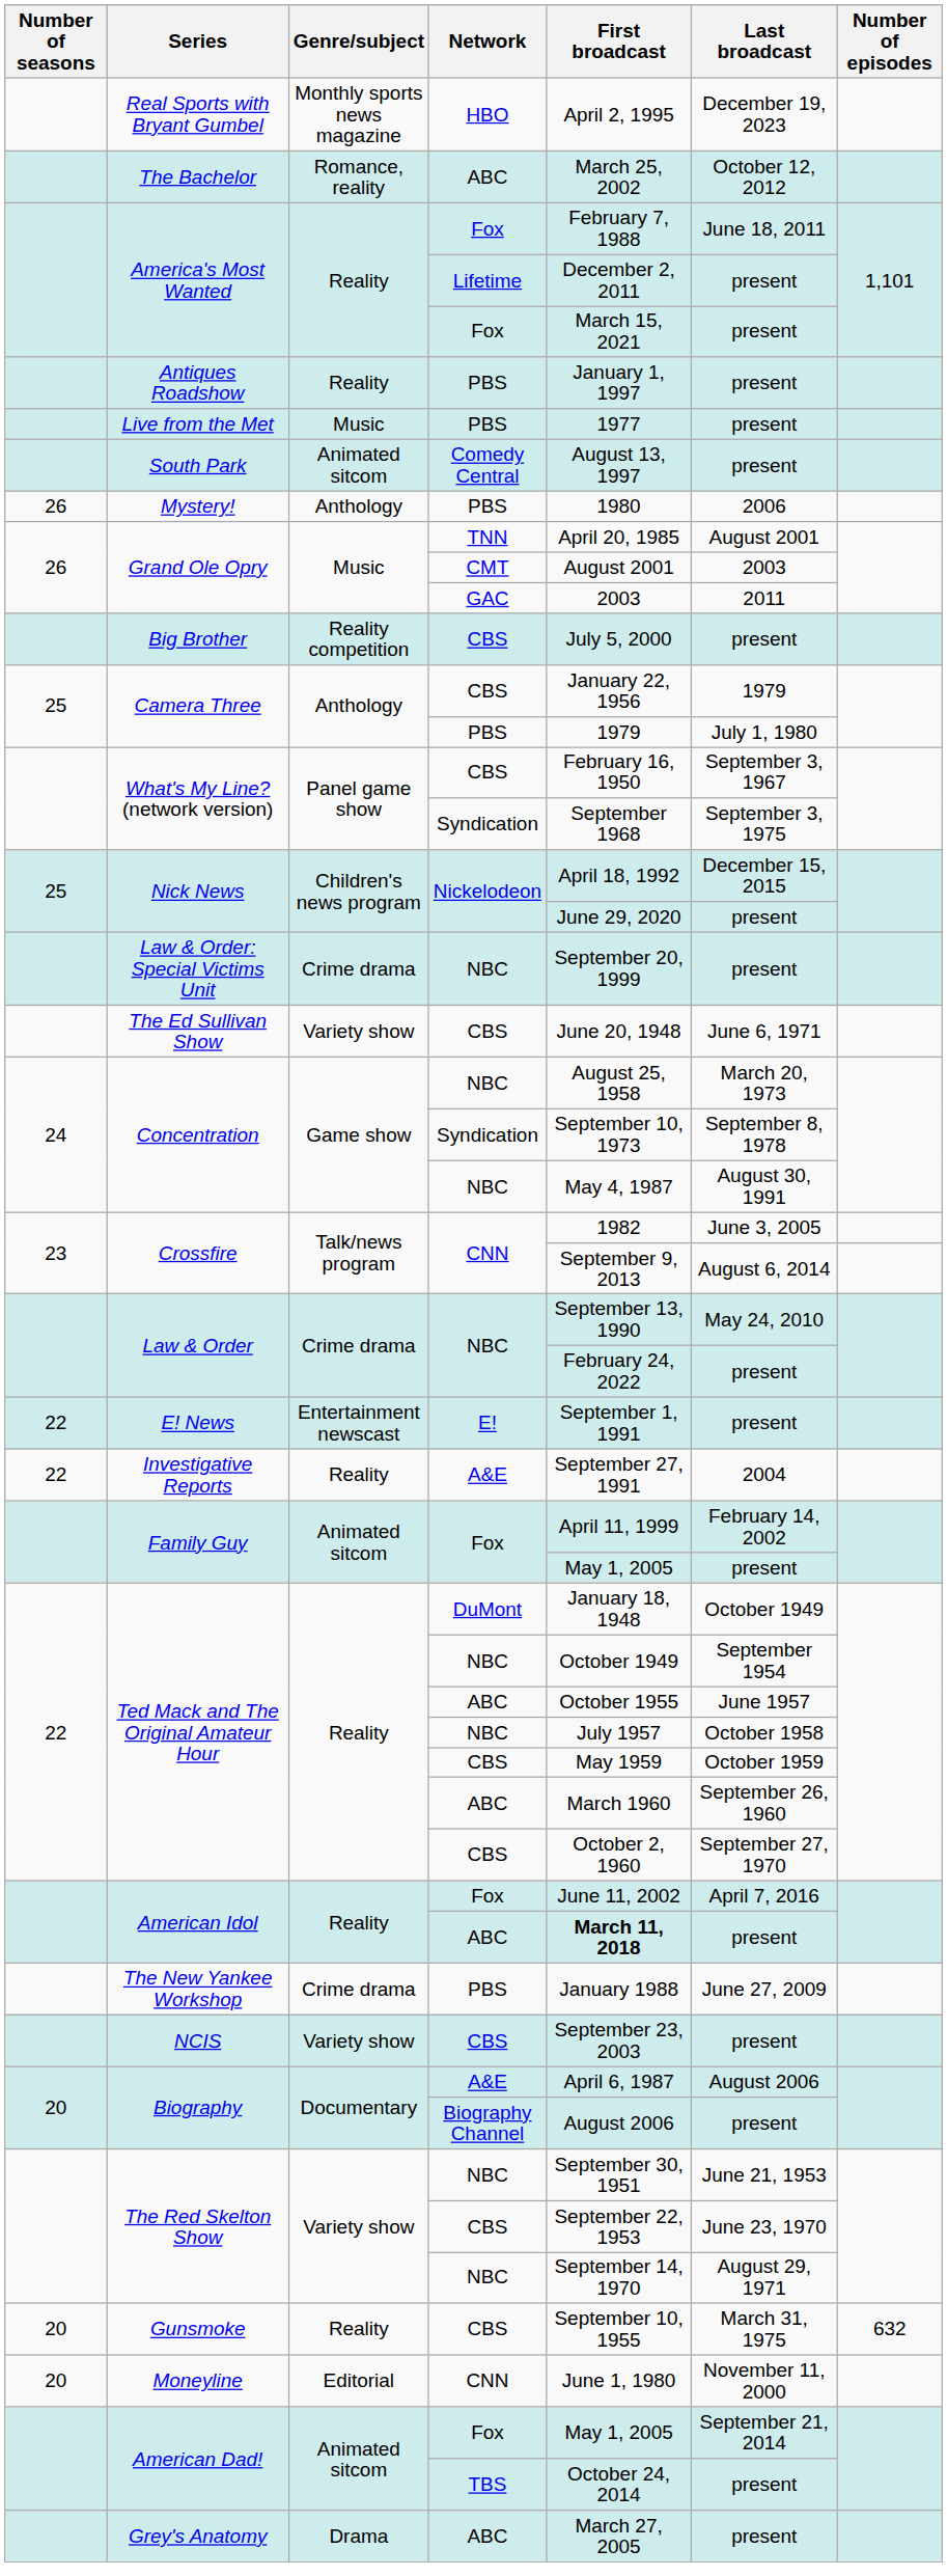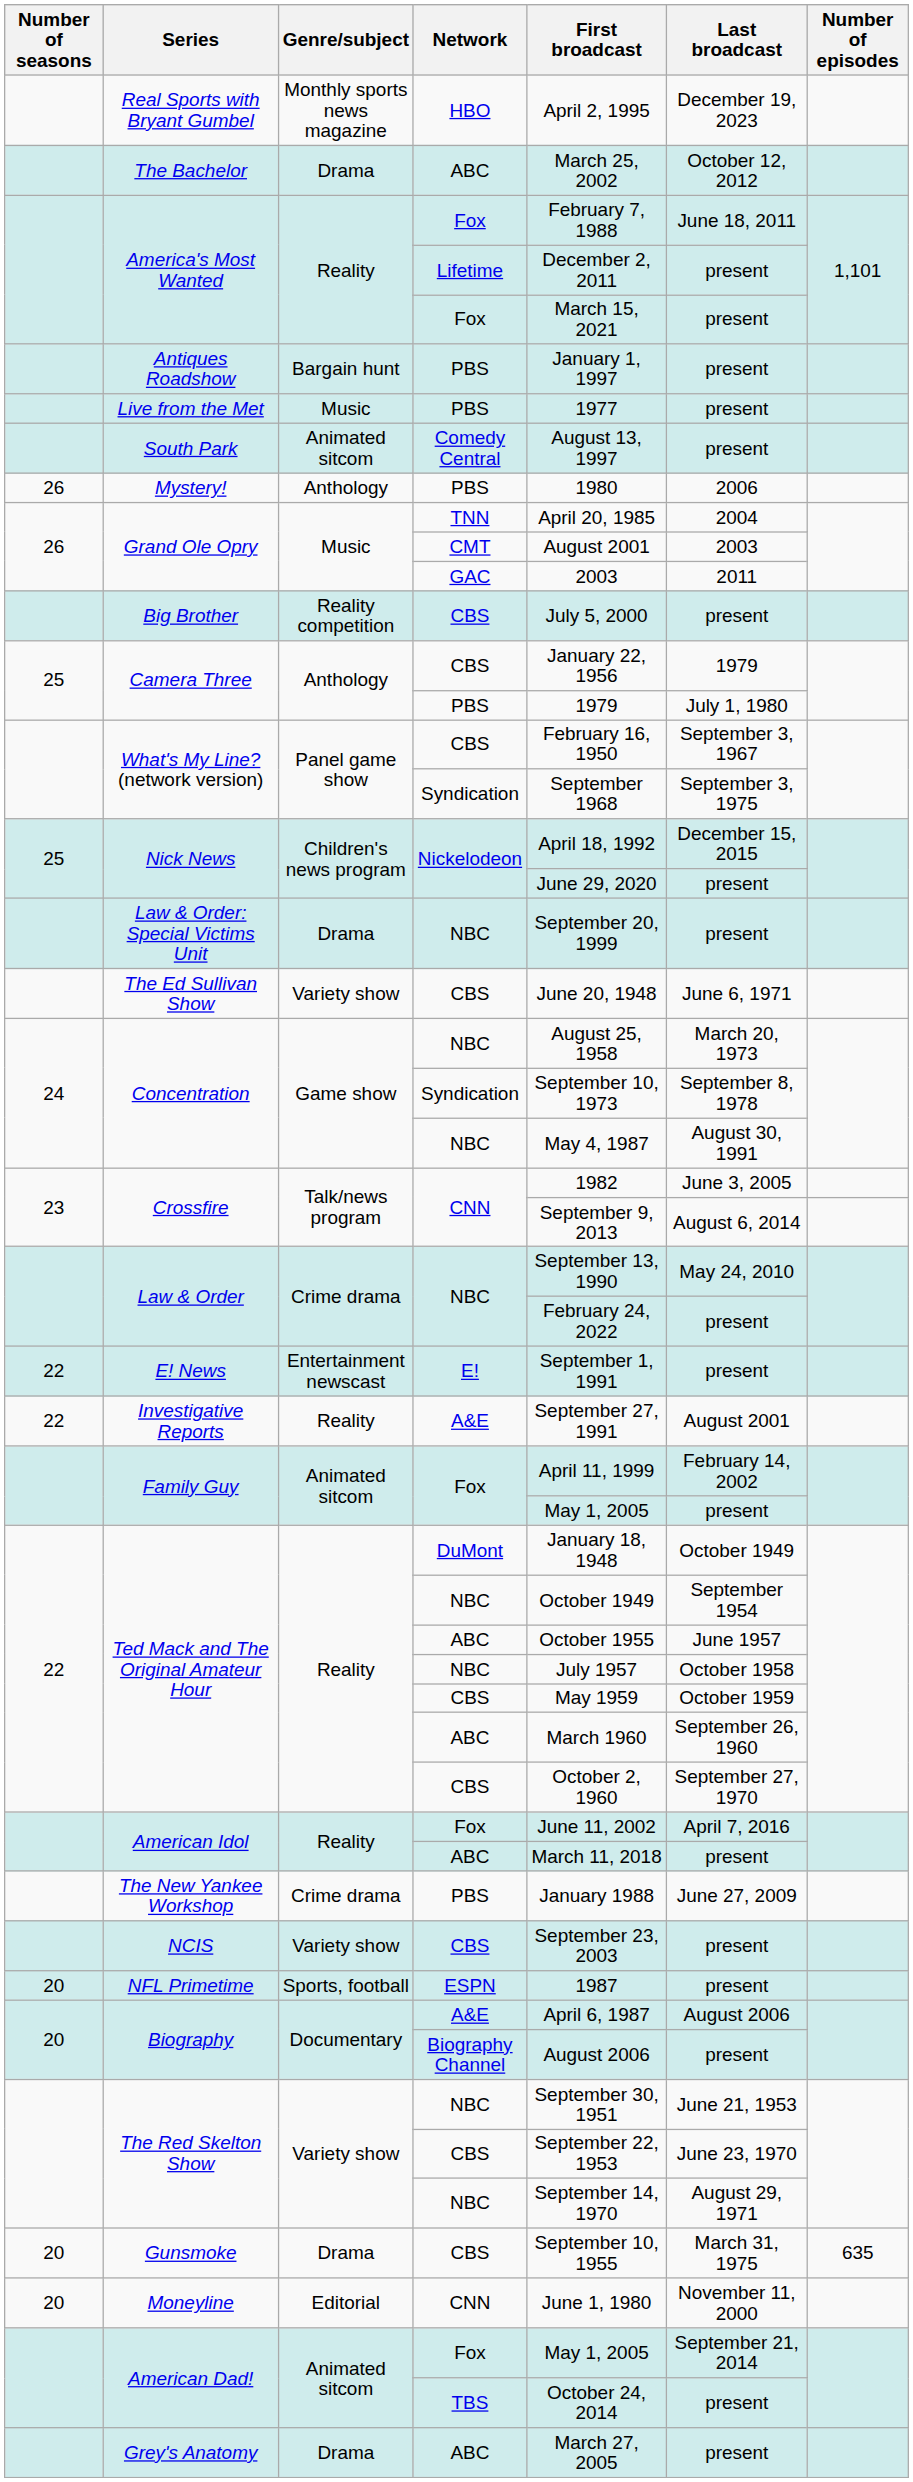 <table class="wikitable" style="font-size:92.5%; text-align:center;" width="80%">
 <tr bgcolor="#CCCCCC">
 <th style="width:12.5%">Number of<br>seasons</th>
 <th style="width:25%">Series</th>
 <th>Genre/subject</th>
 <th style="width:10%">Network</th>
 <th style="width:20%">First broadcast</th>
 <th style="width:20%">Last broadcast</th>
 <th style="width:12.5%">Number of<br>episodes</th>
 </tr>
 <tr>
 <td></td>
 <td><em><a href='#'>Real Sports with Bryant Gumbel</a></em></td>
 <td>Monthly sports news magazine</td>
 <td><a href='#'>HBO</a></td>
 <td>April 2, 1995</td>
 <td>December 19, 2023</td>
 <td></td>
 </tr>
 <tr bgcolor=#CFECEC>
 <td></td>
 <td><em><a href='#'>The Bachelor</a></em></td>
-<td>Romance, reality</td>
+<td>Drama</td>
 <td>ABC</td>
 <td>March 25, 2002</td>
 <td>October 12, 2012</td>
 <td></td>
 </tr>
 <tr bgcolor=#CFECEC>
 <td rowspan="3"></td>
 <td rowspan="3"><em><a href='#'>America's Most Wanted</a></em></td>
 <td rowspan="3">Reality</td>
 <td><a href='#'>Fox</a></td>
 <td>February 7, 1988</td>
 <td>June 18, 2011</td>
 <td rowspan="3">1,101</td>
 </tr>
 <tr bgcolor=#CFECEC>
 <td><a href='#'>Lifetime</a></td>
 <td>December 2, 2011</td>
 <td>present</td>
 </tr>
 <tr bgcolor=#CFECEC>
 <td>Fox</td>
 <td>March 15, 2021</td>
 <td>present</td>
 </tr>
 <tr bgcolor=#CFECEC>
 <td></td>
 <td><em><a href='#'>Antiques Roadshow</a></em></td>
-<td>Reality</td>
+<td>Bargain hunt</td>
 <td>PBS</td>
 <td>January 1, 1997</td>
 <td>present</td>
 <td></td>
 </tr>
 <tr bgcolor=#CFECEC>
 <td></td>
 <td><em><a href='#'>Live from the Met</a></em></td>
 <td>Music</td>
 <td>PBS</td>
 <td>1977</td>
 <td>present</td>
 <td></td>
 </tr>
 <tr bgcolor=#CFECEC>
 <td></td>
 <td><em><a href='#'>South Park</a></em></td>
 <td>Animated sitcom</td>
 <td><a href='#'>Comedy Central</a></td>
 <td>August 13, 1997</td>
 <td>present</td>
 <td></td>
 </tr>
 <tr>
 <td>26</td>
 <td><em><a href='#'>Mystery!</a></em></td>
 <td>Anthology</td>
 <td>PBS</td>
 <td>1980</td>
 <td>2006</td>
 <td></td>
 </tr>
 <tr>
 <td rowspan="3">26</td>
 <td rowspan="3"><em><a href='#'>Grand Ole Opry</a></em></td>
 <td rowspan="3">Music</td>
 <td><a href='#'>TNN</a></td>
 <td>April 20, 1985</td>
-<td>August 2001</td>
+<td>2004</td>
 <td rowspan="3"></td>
 </tr>
 <tr>
 <td><a href='#'>CMT</a></td>
 <td>August 2001</td>
 <td>2003</td>
 </tr>
 <tr>
 <td><a href='#'>GAC</a></td>
 <td>2003</td>
 <td>2011</td>
 </tr>
 <tr bgcolor=#CFECEC>
 <td></td>
 <td><em><a href='#'>Big Brother</a></em></td>
 <td>Reality competition</td>
 <td><a href='#'>CBS</a></td>
 <td>July 5, 2000</td>
 <td>present</td>
 <td></td>
 </tr>
 <tr>
 <td rowspan="2">25</td>
 <td rowspan="2"><em><a href='#'>Camera Three</a></em></td>
 <td rowspan="2">Anthology</td>
 <td>CBS</td>
 <td>January 22, 1956</td>
 <td>1979</td>
 <td rowspan="2"></td>
 </tr>
 <tr>
 <td>PBS</td>
 <td>1979</td>
 <td>July 1, 1980</td>
 </tr>
 <tr>
 <td rowspan=2></td>
 <td rowspan=2><em><a href='#'>What's My Line?</a></em><br>(network version)</td>
 <td rowspan=2>Panel game show</td>
 <td>CBS</td>
 <td>February 16, 1950</td>
 <td>September 3, 1967</td>
 <td rowspan=2></td>
 </tr>
 <tr>
 <td>Syndication</td>
 <td>September 1968</td>
 <td>September 3, 1975</td>
 </tr>
 <tr bgcolor=#CFECEC>
 <td rowspan="2">25</td>
 <td rowspan="2"><em><a href='#'>Nick News</a></em></td>
 <td rowspan="2">Children's news program</td>
 <td rowspan="2"><a href='#'>Nickelodeon</a></td>
 <td>April 18, 1992</td>
 <td>December 15, 2015</td>
 <td rowspan="2"></td>
 </tr>
 <tr bgcolor=#CFECEC>
 <td>June 29, 2020</td>
 <td>present</td>
 </tr>
 <tr bgcolor=#CFECEC>
 <td></td>
 <td><em><a href='#'>Law & Order: Special Victims Unit</a></em></td>
-<td>Crime drama</td>
+<td>Drama</td>
 <td>NBC</td>
 <td>September 20, 1999</td>
 <td>present</td>
 <td></td>
 </tr>
 <tr>
 <td></td>
 <td><em><a href='#'>The Ed Sullivan Show</a></em></td>
 <td>Variety show</td>
 <td>CBS</td>
 <td>June 20, 1948</td>
 <td>June 6, 1971</td>
 <td></td>
 </tr>
 <tr>
 <td rowspan=3>24</td>
 <td rowspan=3><em><a href='#'>Concentration</a></em></td>
 <td rowspan=3>Game show</td>
 <td>NBC</td>
 <td>August 25, 1958</td>
 <td>March 20, 1973</td>
 <td rowspan=3></td>
 </tr>
 <tr>
 <td>Syndication</td>
 <td>September 10, 1973</td>
 <td>September 8, 1978</td>
 </tr>
 <tr>
 <td>NBC</td>
 <td>May 4, 1987</td>
 <td>August 30, 1991</td>
 </tr>
 <tr>
 <td rowspan="2">23</td>
 <td rowspan="2"><em><a href='#'>Crossfire</a></em></td>
 <td rowspan="2">Talk/news program</td>
 <td rowspan="2"><a href='#'>CNN</a></td>
 <td>1982</td>
 <td>June 3, 2005</td>
 <td></td>
 </tr>
 <tr>
 <td>September 9, 2013</td>
 <td>August 6, 2014</td>
 <td></td>
 </tr>
 <tr bgcolor=#CFECEC>
 <td rowspan="2"></td>
 <td rowspan="2"><em><a href='#'>Law & Order</a></em></td>
 <td rowspan="2">Crime drama</td>
 <td rowspan="2">NBC</td>
 <td>September 13, 1990</td>
 <td>May 24, 2010</td>
 <td rowspan="2"></td>
 </tr>
 <tr bgcolor=#CFECEC>
 <td>February 24, 2022</td>
 <td>present</td>
 </tr>
 <tr bgcolor=#CFECEC>
 <td>22</td>
 <td><em><a href='#'>E! News</a></em></td>
 <td>Entertainment newscast</td>
 <td><a href='#'>E!</a></td>
 <td>September 1, 1991</td>
 <td>present</td>
 <td></td>
 </tr>
 <tr>
 <td>22</td>
 <td><em><a href='#'>Investigative Reports</a></em></td>
 <td>Reality</td>
 <td><a href='#'>A&E</a></td>
 <td>September 27, 1991</td>
-<td>2004</td>
+<td>August 2001</td>
 <td></td>
 </tr>
 <tr bgcolor=#CFECEC>
 <td rowspan="2"></td>
 <td rowspan="2"><em><a href='#'>Family Guy</a></em></td>
 <td rowspan="2">Animated sitcom</td>
 <td rowspan="2">Fox</td>
 <td>April 11, 1999</td>
 <td>February 14, 2002</td>
 <td rowspan="2"></td>
 </tr>
 <tr bgcolor=#CFECEC>
 <td>May 1, 2005</td>
 <td>present</td>
 </tr>
 <tr>
 <td rowspan="7">22</td>
 <td rowspan="7"><em><a href='#'>Ted Mack and The Original Amateur Hour</a></em></td>
 <td rowspan="7">Reality</td>
 <td><a href='#'>DuMont</a></td>
 <td>January 18, 1948</td>
 <td>October 1949</td>
 <td rowspan="7"></td>
 </tr>
 <tr 21 Naruto Shipunden>
 <td>NBC</td>
 <td>October 1949</td>
 <td>September 1954</td>
 </tr>
 <tr>
 <td>ABC</td>
 <td>October 1955</td>
 <td>June 1957</td>
 </tr>
 <tr>
 <td>NBC</td>
 <td>July 1957</td>
 <td>October 1958</td>
 </tr>
 <tr>
 <td>CBS</td>
 <td>May 1959</td>
 <td>October 1959</td>
 </tr>
 <tr>
 <td>ABC</td>
 <td>March 1960</td>
 <td>September 26, 1960</td>
 </tr>
 <tr>
 <td>CBS</td>
 <td>October 2, 1960</td>
 <td>September 27, 1970</td>
 </tr>
 <tr bgcolor=#CFECEC>
 <td rowspan="2"></td>
 <td rowspan="2"><em><a href='#'>American Idol</a></em></td>
 <td rowspan="2">Reality</td>
 <td>Fox</td>
 <td>June 11, 2002</td>
 <td>April 7, 2016</td>
 <td rowspan="2"></td>
 </tr>
 <tr bgcolor=#CFECEC>
 <td>ABC</td>
-<td><strong>March 11, 2018</strong></td>
+<td>March 11, 2018</td>
 <td>present</td>
 </tr>
 <tr>
 <td></td>
 <td><em><a href='#'>The New Yankee Workshop</a></em></td>
 <td>Crime drama</td>
 <td>PBS</td>
 <td>January 1988</td>
 <td>June 27, 2009</td>
 <td></td>
 </tr>
 <tr bgcolor=#CFECEC>
 <td></td>
 <td><em><a href='#'>NCIS</a></em></td>
 <td>Variety show</td>
 <td><a href='#'>CBS</a></td>
 <td>September 23, 2003</td>
+<td>present</td>
+<td></td>
+</tr>
+<tr bgcolor=#CFECEC>
+<td>20</td>
+<td><em><a href='#'>NFL Primetime</a></em></td>
+<td>Sports, football</td>
+<td><a href='#'>ESPN</a></td>
+<td>1987</td>
 <td>present</td>
 <td></td>
 </tr>
 <tr bgcolor=#CFECEC>
 <td rowspan="2">20</td>
 <td rowspan="2"><em><a href='#'>Biography</a></em></td>
 <td rowspan="2">Documentary</td>
 <td><a href='#'>A&E</a></td>
 <td>April 6, 1987</td>
 <td>August 2006</td>
 <td rowspan="2"></td>
 </tr>
 <tr bgcolor=#CFECEC>
 <td><a href='#'>Biography Channel</a></td>
 <td>August 2006</td>
 <td>present</td>
 </tr>
 <tr>
 <td rowspan="3"></td>
 <td rowspan="3"><em><a href='#'>The Red Skelton Show</a></em></td>
 <td rowspan="3">Variety show</td>
 <td>NBC</td>
 <td>September 30, 1951</td>
 <td>June 21, 1953</td>
 <td rowspan="3"></td>
 </tr>
 <tr>
 <td>CBS</td>
 <td>September 22, 1953</td>
 <td>June 23, 1970</td>
 </tr>
 <tr>
 <td>NBC</td>
 <td>September 14, 1970</td>
 <td>August 29, 1971</td>
 </tr>
 <tr>
 <td>20</td>
 <td><em><a href='#'>Gunsmoke</a></em></td>
-<td>Reality</td>
+<td>Drama</td>
 <td>CBS</td>
 <td>September 10, 1955</td>
 <td>March 31, 1975</td>
-<td>632</td>
+<td>635</td>
 </tr>
 <tr>
 <td>20</td>
 <td><em><a href='#'>Moneyline</a></em></td>
 <td>Editorial</td>
 <td>CNN</td>
 <td>June 1, 1980</td>
 <td>November 11, 2000</td>
 <td></td>
 </tr>
 <tr bgcolor=#CFECEC>
 <td rowspan="2"></td>
 <td rowspan="2"><em><a href='#'>American Dad!</a></em></td>
 <td rowspan="2">Animated sitcom</td>
 <td>Fox</td>
 <td>May 1, 2005</td>
 <td>September 21, 2014</td>
 <td rowspan="2"></td>
 </tr>
 <tr bgcolor=#CFECEC>
 <td><a href='#'>TBS</a></td>
 <td>October 24, 2014</td>
 <td>present</td>
 </tr>
 <tr bgcolor=#CFECEC>
 <td></td>
 <td><em><a href='#'>Grey's Anatomy</a></em></td>
 <td>Drama</td>
 <td>ABC</td>
 <td>March 27, 2005</td>
 <td>present</td>
 <td></td>
 </tr>
 <tr>
 </tr>
 </table>
